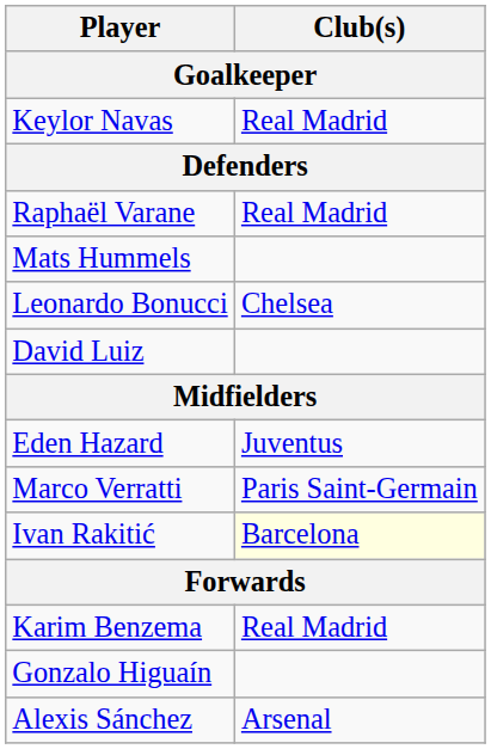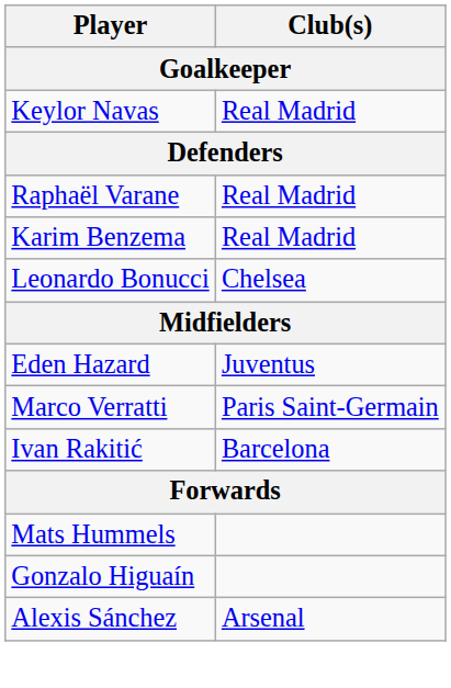 <table class="wikitable mw-collapsible mw-collapsed">
 <tr>
 <th>Player</th>
 <th>Club(s)</th>
 </tr>
 <tr>
 <th colspan="2">Goalkeeper</th>
 </tr>
 <tr>
 <td> <a href='#'>Keylor Navas</a></td>
 <td> <a href='#'>Real Madrid</a></td>
 </tr>
 <tr>
 <th colspan="2">Defenders</th>
 </tr>
 <tr>
 <td> <a href='#'>Raphaël Varane</a></td>
 <td> <a href='#'>Real Madrid</a></td>
 </tr>
 <tr>
-<td> <a href='#'>Mats Hummels</a></td>
-<td></td>
+<td> <a href='#'>Karim Benzema</a></td>
+<td> <a href='#'>Real Madrid</a></td>
 </tr>
 <tr>
 <td> <a href='#'>Leonardo Bonucci</a></td>
 <td> <a href='#'>Chelsea</a></td>
-</tr>
-<tr>
-<td> <a href='#'>David Luiz</a></td>
-<td></td>
 </tr>
 <tr>
 <th colspan="2">Midfielders</th>
 </tr>
 <tr>
 <td> <a href='#'>Eden Hazard</a></td>
 <td> <a href='#'>Juventus</a></td>
 </tr>
 <tr>
 <td> <a href='#'>Marco Verratti</a></td>
 <td> <a href='#'>Paris Saint-Germain</a></td>
 </tr>
 <tr>
 <td> <a href='#'>Ivan Rakitić</a></td>
-<td style="background: lightyellow;"> <a href='#'>Barcelona</a></td>
+<td> <a href='#'>Barcelona</a></td>
 </tr>
 <tr>
 <th colspan="2">Forwards</th>
 </tr>
 <tr>
-<td> <a href='#'>Karim Benzema</a></td>
-<td> <a href='#'>Real Madrid</a></td>
+<td> <a href='#'>Mats Hummels</a></td>
+<td></td>
 </tr>
 <tr>
 <td> <a href='#'>Gonzalo Higuaín</a></td>
 <td></td>
 </tr>
 <tr>
 <td> <a href='#'>Alexis Sánchez</a></td>
 <td> <a href='#'>Arsenal</a></td>
 </tr>
 </table>
